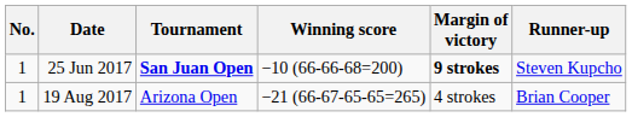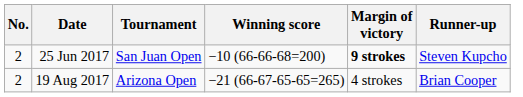 <table class="wikitable" style="font-size:95%;">
 <tr>
 <th>No.</th>
 <th>Date</th>
 <th>Tournament</th>
 <th>Winning score</th>
 <th>Margin of<br>victory</th>
 <th>Runner-up</th>
 </tr>
 <tr>
-<td align=center>1</td>
+<td align=center>2</td>
 <td align=right>25 Jun 2017</td>
-<td><strong><a href='#'>San Juan Open</a></strong></td>
+<td><a href='#'>San Juan Open</a></td>
 <td>−10 (66-66-68=200)</td>
 <td><strong>9 strokes</strong></td>
 <td> <a href='#'>Steven Kupcho</a></td>
 </tr>
 <tr>
-<td align=center>1</td>
+<td align=center>2</td>
 <td align=right>19 Aug 2017</td>
 <td><a href='#'>Arizona Open</a></td>
 <td>−21 (66-67-65-65=265)</td>
 <td>4 strokes</td>
 <td> <a href='#'>Brian Cooper</a></td>
 </tr>
 </table>
